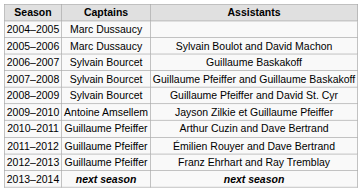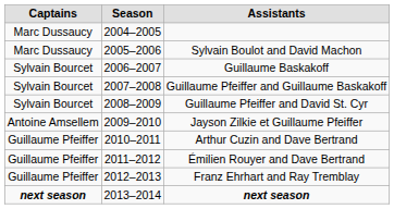 <table style="font-size: 95%; text-align: center;" class="wikitable alternance">
 <tr>
+<th scope="col" style="background: #e0e0e0;">Captains</th>
 <th scope="col" style="background: #e0e0e0;">Season</th>
-<th scope="col" style="background: #e0e0e0;">Captains</th>
 <th scope="col" style="background: #e0e0e0;">Assistants</th>
 </tr>
 <tr>
+<td align=center>Marc Dussaucy </td>
 <td align=center>2004–2005</td>
-<td align=center>Marc Dussaucy </td>
 <td align=center></td>
 </tr>
 <tr>
+<td align=center>Marc Dussaucy </td>
 <td align=center>2005–2006</td>
-<td align=center>Marc Dussaucy </td>
 <td align=center>Sylvain Boulot  and David Machon </td>
 </tr>
 <tr>
+<td align=center>Sylvain Bourcet </td>
 <td align=center>2006–2007</td>
-<td align=center>Sylvain Bourcet </td>
 <td align=center>Guillaume Baskakoff </td>
 </tr>
 <tr>
+<td align=center>Sylvain Bourcet </td>
 <td align=center>2007–2008</td>
-<td align=center>Sylvain Bourcet </td>
 <td align=center>Guillaume Pfeiffer  and Guillaume Baskakoff </td>
 </tr>
 <tr>
+<td align=center>Sylvain Bourcet </td>
 <td align=center>2008–2009</td>
-<td align=center>Sylvain Bourcet </td>
 <td align=center>Guillaume Pfeiffer  and David St. Cyr </td>
 </tr>
 <tr>
+<td align=center>Antoine Amsellem </td>
 <td align=center>2009–2010</td>
-<td align=center>Antoine Amsellem </td>
 <td align=center>Jayson Zilkie  et Guillaume Pfeiffer </td>
 </tr>
 <tr>
+<td align=center>Guillaume Pfeiffer </td>
 <td align=center>2010–2011</td>
-<td align=center>Guillaume Pfeiffer </td>
 <td align=center>Arthur Cuzin  and Dave Bertrand </td>
 </tr>
 <tr>
+<td align=center>Guillaume Pfeiffer </td>
 <td align=center>2011–2012</td>
-<td align=center>Guillaume Pfeiffer </td>
 <td align=center>Émilien Rouyer  and Dave Bertrand </td>
 </tr>
 <tr>
+<td align=center>Guillaume Pfeiffer </td>
 <td align=center>2012–2013</td>
-<td align=center>Guillaume Pfeiffer </td>
 <td align=center>Franz Ehrhart  and Ray Tremblay </td>
 </tr>
 <tr>
+<td align=center><strong><em>next season</em></strong></td>
 <td align=center>2013–2014</td>
-<td align=center><strong><em>next season</em></strong></td>
 <td align=center><strong><em>next season</em></strong></td>
 </tr>
 </table>
